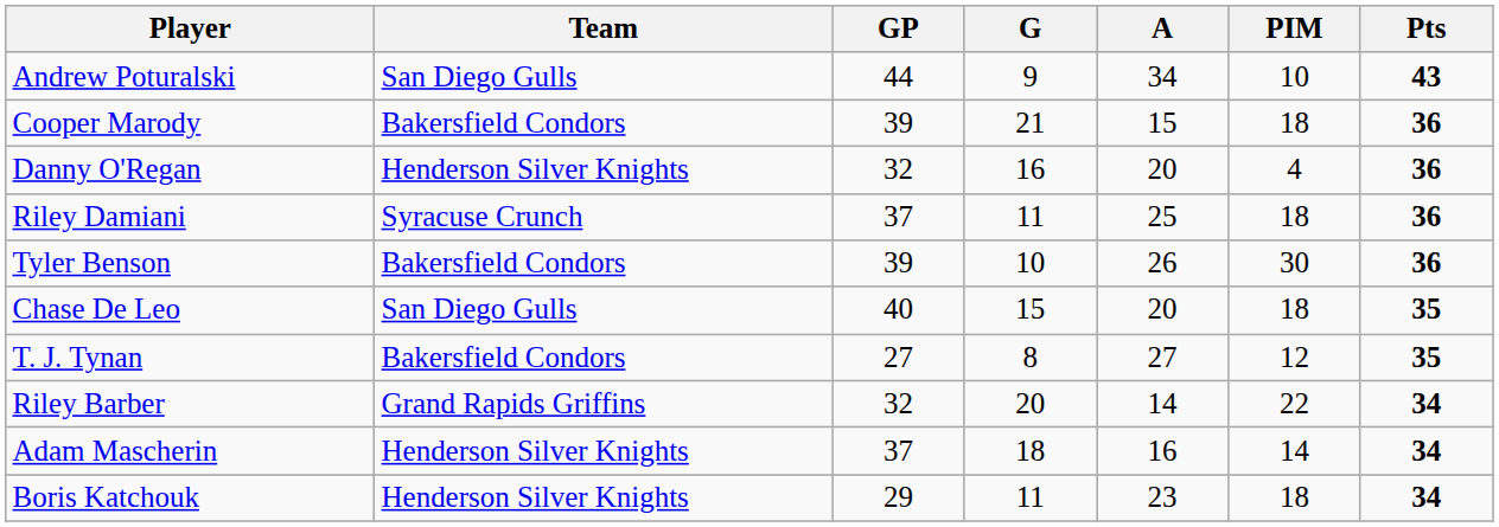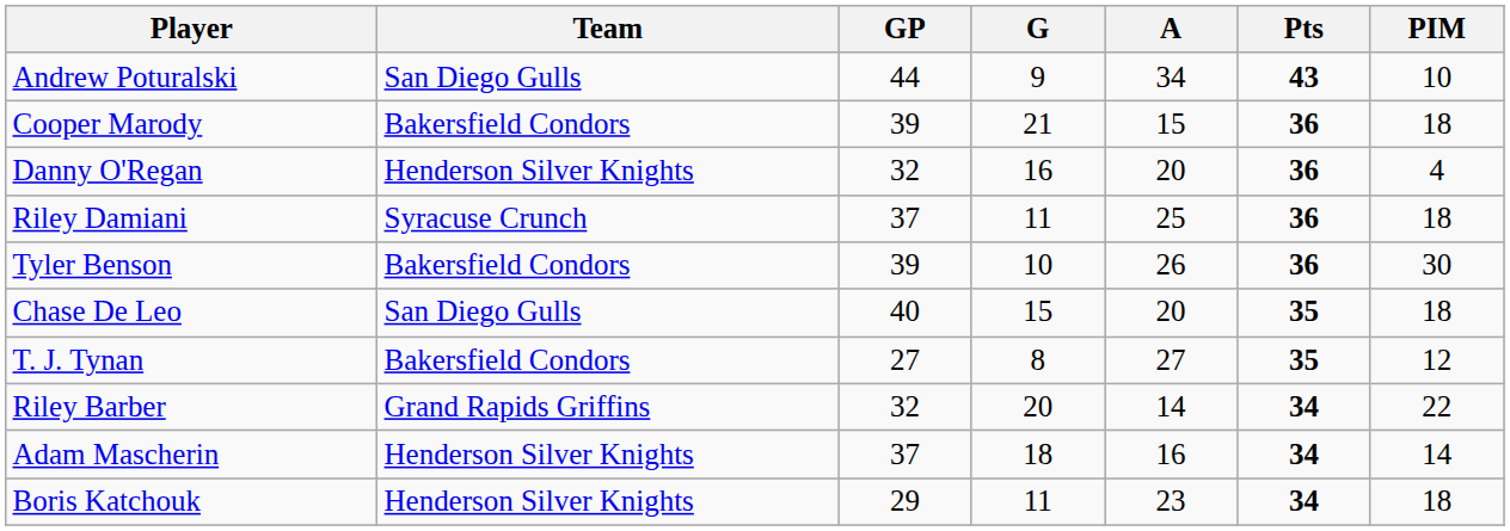 <table class="wikitable sortable" style="text-align:center">
 <tr>
 <th style="width:12em">Player</th>
 <th style="width:15em">Team</th>
 <th style="width:4em">GP</th>
 <th style="width:4em">G</th>
 <th style="width:4em">A</th>
+<th style="width:4em">Pts</th>
 <th style="width:4em">PIM</th>
-<th style="width:4em">Pts</th>
 </tr>
 <tr>
 <td align=left><a href='#'>Andrew Poturalski</a></td>
 <td align=left><a href='#'>San Diego Gulls</a></td>
 <td>44</td>
 <td>9</td>
 <td>34</td>
+<td><strong>43</strong></td>
 <td>10</td>
-<td><strong>43</strong></td>
 </tr>
 <tr>
 <td align=left><a href='#'>Cooper Marody</a></td>
 <td align=left><a href='#'>Bakersfield Condors</a></td>
 <td>39</td>
 <td>21</td>
 <td>15</td>
+<td><strong>36</strong></td>
 <td>18</td>
-<td><strong>36</strong></td>
 </tr>
 <tr>
 <td align=left><a href='#'>Danny O'Regan</a></td>
 <td align=left><a href='#'>Henderson Silver Knights</a></td>
 <td>32</td>
 <td>16</td>
 <td>20</td>
+<td><strong>36</strong></td>
 <td>4</td>
-<td><strong>36</strong></td>
 </tr>
 <tr>
 <td align=left><a href='#'>Riley Damiani</a></td>
 <td align=left><a href='#'>Syracuse Crunch</a></td>
 <td>37</td>
 <td>11</td>
 <td>25</td>
+<td><strong>36</strong></td>
 <td>18</td>
-<td><strong>36</strong></td>
 </tr>
 <tr>
 <td align=left><a href='#'>Tyler Benson</a></td>
 <td align=left><a href='#'>Bakersfield Condors</a></td>
 <td>39</td>
 <td>10</td>
 <td>26</td>
+<td><strong>36</strong></td>
 <td>30</td>
-<td><strong>36</strong></td>
 </tr>
 <tr>
 <td align=left><a href='#'>Chase De Leo</a></td>
 <td align=left><a href='#'>San Diego Gulls</a></td>
 <td>40</td>
 <td>15</td>
 <td>20</td>
+<td><strong>35</strong></td>
 <td>18</td>
-<td><strong>35</strong></td>
 </tr>
 <tr>
 <td align=left><a href='#'>T. J. Tynan</a></td>
 <td align=left><a href='#'>Bakersfield Condors</a></td>
 <td>27</td>
 <td>8</td>
 <td>27</td>
+<td><strong>35</strong></td>
 <td>12</td>
-<td><strong>35</strong></td>
 </tr>
 <tr>
 <td align=left><a href='#'>Riley Barber</a></td>
 <td align=left><a href='#'>Grand Rapids Griffins</a></td>
 <td>32</td>
 <td>20</td>
 <td>14</td>
+<td><strong>34</strong></td>
 <td>22</td>
-<td><strong>34</strong></td>
 </tr>
 <tr>
 <td align=left><a href='#'>Adam Mascherin</a></td>
 <td align=left><a href='#'>Henderson Silver Knights</a></td>
 <td>37</td>
 <td>18</td>
 <td>16</td>
+<td><strong>34</strong></td>
 <td>14</td>
-<td><strong>34</strong></td>
 </tr>
 <tr>
 <td align=left><a href='#'>Boris Katchouk</a></td>
 <td align=left><a href='#'>Henderson Silver Knights</a></td>
 <td>29</td>
 <td>11</td>
 <td>23</td>
+<td><strong>34</strong></td>
 <td>18</td>
-<td><strong>34</strong></td>
 </tr>
 </table>
